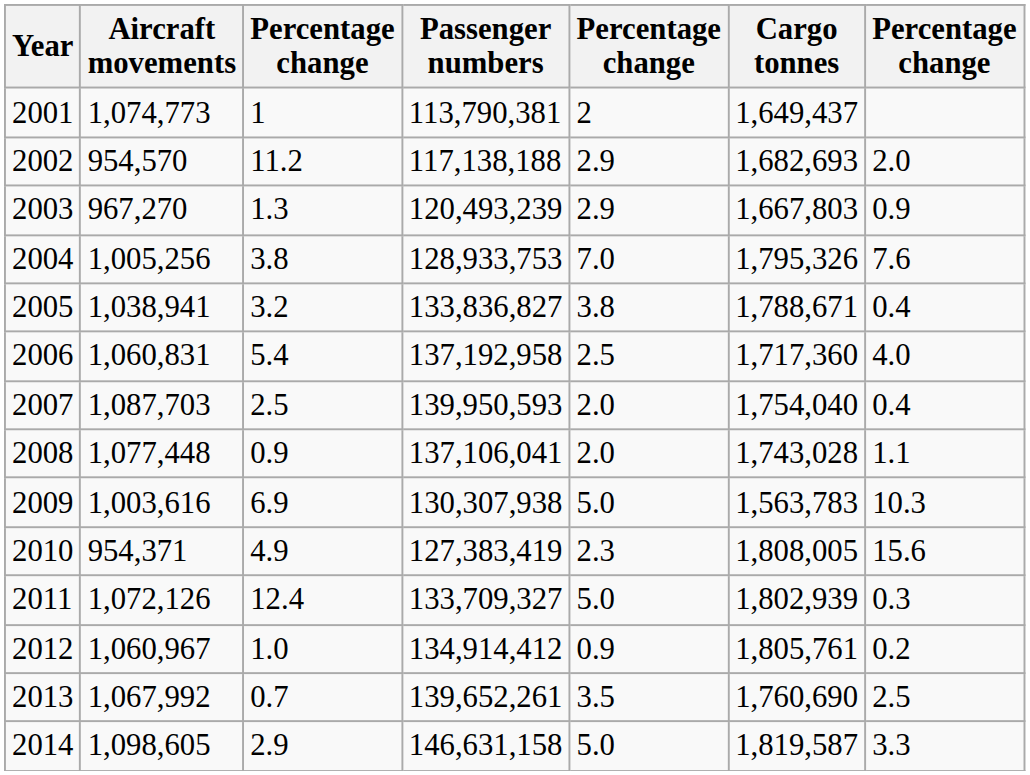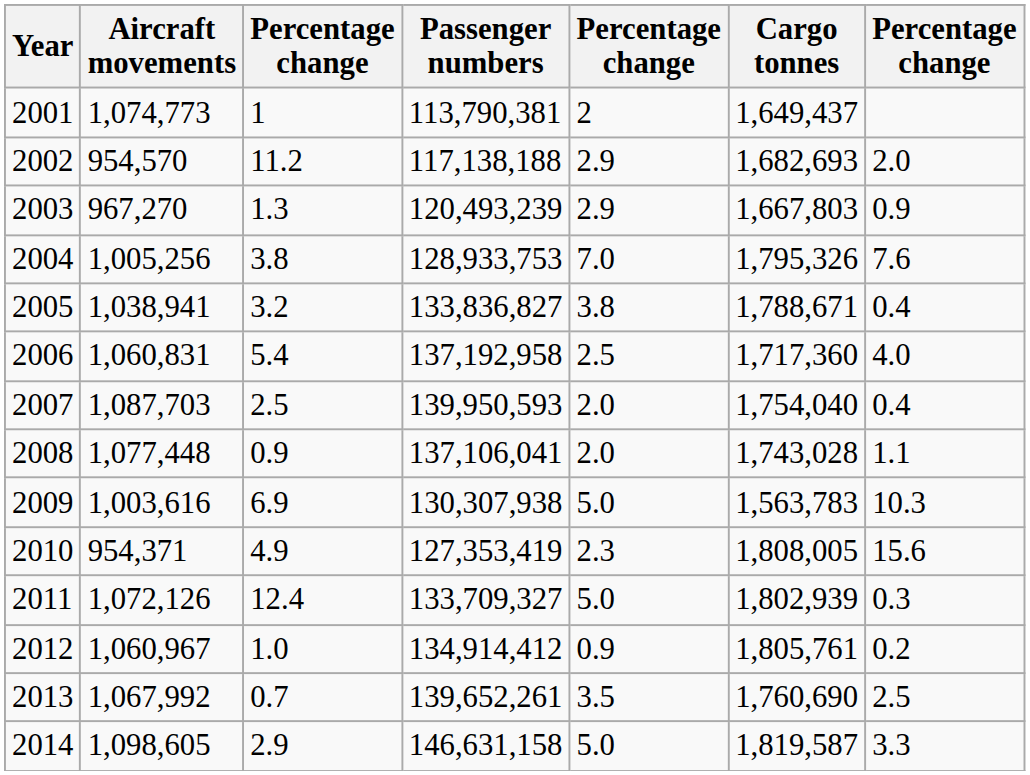 <table class="wikitable sortable">
 <tr>
 <th>Year</th>
 <th>Aircraft<br>movements</th>
 <th>Percentage<br>change</th>
 <th>Passenger<br>numbers</th>
 <th>Percentage<br>change</th>
 <th>Cargo<br>tonnes</th>
 <th>Percentage<br>change</th>
 </tr>
 <tr>
 <td>2001</td>
 <td>1,074,773</td>
 <td> 1</td>
 <td>113,790,381</td>
 <td> 2</td>
 <td>1,649,437</td>
 <td></td>
 </tr>
 <tr>
 <td>2002</td>
 <td>954,570</td>
 <td> 11.2</td>
 <td>117,138,188</td>
 <td> 2.9</td>
 <td>1,682,693</td>
 <td> 2.0</td>
 </tr>
 <tr>
 <td>2003</td>
 <td>967,270</td>
 <td> 1.3</td>
 <td>120,493,239</td>
 <td> 2.9</td>
 <td>1,667,803</td>
 <td> 0.9</td>
 </tr>
 <tr>
 <td>2004</td>
 <td>1,005,256</td>
 <td> 3.8</td>
 <td>128,933,753</td>
 <td> 7.0</td>
 <td>1,795,326</td>
 <td> 7.6</td>
 </tr>
 <tr>
 <td>2005</td>
 <td>1,038,941</td>
 <td> 3.2</td>
 <td>133,836,827</td>
 <td> 3.8</td>
 <td>1,788,671</td>
 <td> 0.4</td>
 </tr>
 <tr>
 <td>2006</td>
 <td>1,060,831</td>
 <td> 5.4</td>
 <td>137,192,958</td>
 <td> 2.5</td>
 <td>1,717,360</td>
 <td> 4.0</td>
 </tr>
 <tr>
 <td>2007</td>
 <td>1,087,703</td>
 <td> 2.5</td>
 <td>139,950,593</td>
 <td> 2.0</td>
 <td>1,754,040</td>
 <td> 0.4</td>
 </tr>
 <tr>
 <td>2008</td>
 <td>1,077,448</td>
 <td> 0.9</td>
 <td>137,106,041</td>
 <td> 2.0</td>
 <td>1,743,028</td>
 <td> 1.1</td>
 </tr>
 <tr>
 <td>2009</td>
 <td>1,003,616</td>
 <td> 6.9</td>
 <td>130,307,938</td>
 <td> 5.0</td>
 <td>1,563,783</td>
 <td> 10.3</td>
 </tr>
 <tr>
 <td>2010</td>
 <td>954,371</td>
 <td> 4.9</td>
-<td>127,383,419</td>
+<td>127,353,419</td>
 <td> 2.3</td>
 <td>1,808,005</td>
 <td> 15.6</td>
 </tr>
 <tr>
 <td>2011</td>
 <td>1,072,126</td>
 <td> 12.4</td>
 <td>133,709,327</td>
 <td> 5.0</td>
 <td>1,802,939</td>
 <td> 0.3</td>
 </tr>
 <tr>
 <td>2012</td>
 <td>1,060,967</td>
 <td> 1.0</td>
 <td>134,914,412</td>
 <td> 0.9</td>
 <td>1,805,761</td>
 <td> 0.2</td>
 </tr>
 <tr>
 <td>2013</td>
 <td>1,067,992</td>
 <td> 0.7</td>
 <td>139,652,261</td>
 <td> 3.5</td>
 <td>1,760,690</td>
 <td> 2.5</td>
 </tr>
 <tr>
 <td>2014</td>
 <td>1,098,605</td>
 <td> 2.9</td>
 <td>146,631,158</td>
 <td> 5.0</td>
 <td>1,819,587</td>
 <td> 3.3</td>
 </tr>
 </table>
